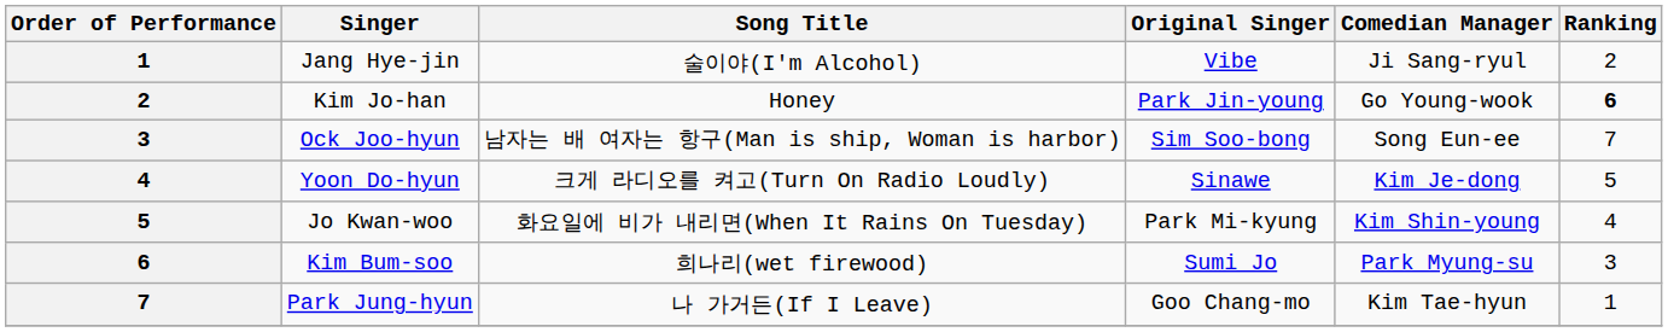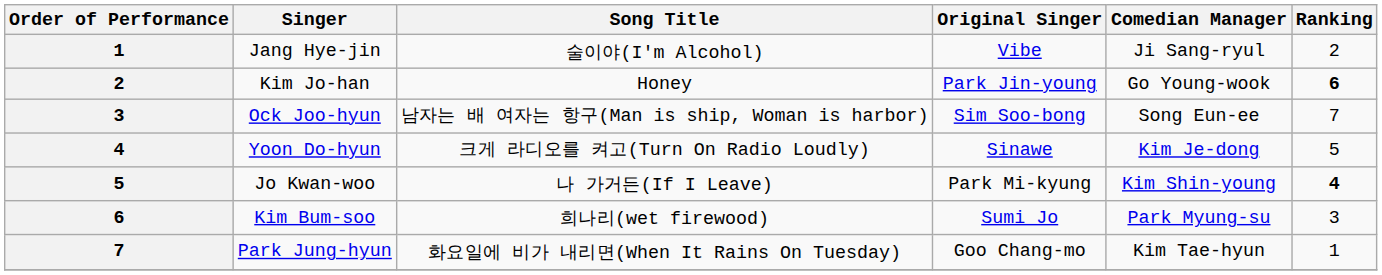 <table class="wikitable">
 <tr>
 <th>Order of Performance</th>
 <th>Singer</th>
 <th>Song Title</th>
 <th>Original Singer</th>
 <th>Comedian Manager</th>
 <th>Ranking</th>
 </tr>
 <tr align="center">
 <th>1</th>
 <td>Jang Hye-jin</td>
 <td>술이야(I'm Alcohol)</td>
 <td><a href='#'>Vibe</a></td>
 <td>Ji Sang-ryul</td>
 <td>2</td>
 </tr>
 <tr align="center">
 <th>2</th>
 <td>Kim Jo-han</td>
 <td>Honey</td>
 <td><a href='#'>Park Jin-young</a></td>
 <td>Go Young-wook</td>
 <td><strong>6</strong></td>
 </tr>
 <tr align="center">
 <th>3</th>
 <td><a href='#'>Ock Joo-hyun</a></td>
 <td>남자는 배 여자는 항구(Man is ship, Woman is harbor)</td>
 <td><a href='#'>Sim Soo-bong</a></td>
 <td>Song Eun-ee</td>
 <td>7</td>
 </tr>
 <tr align="center">
 <th>4</th>
 <td><a href='#'>Yoon Do-hyun</a></td>
 <td>크게 라디오를 켜고(Turn On Radio Loudly)</td>
 <td><a href='#'>Sinawe</a></td>
 <td><a href='#'>Kim Je-dong</a></td>
 <td>5</td>
 </tr>
 <tr align="center">
 <th>5</th>
 <td>Jo Kwan-woo</td>
-<td>화요일에 비가 내리면(When It Rains On Tuesday)</td>
+<td>나 가거든(If I Leave)</td>
 <td>Park Mi-kyung</td>
 <td><a href='#'>Kim Shin-young</a></td>
-<td>4</td>
+<td><strong>4</strong></td>
 </tr>
 <tr align="center">
 <th>6</th>
 <td><a href='#'>Kim Bum-soo</a></td>
 <td>희나리(wet firewood)</td>
 <td><a href='#'>Sumi Jo</a></td>
 <td><a href='#'>Park Myung-su</a></td>
 <td>3</td>
 </tr>
 <tr align="center">
 <th>7</th>
 <td><a href='#'>Park Jung-hyun</a></td>
-<td>나 가거든(If I Leave)</td>
+<td>화요일에 비가 내리면(When It Rains On Tuesday)</td>
 <td>Goo Chang-mo</td>
 <td>Kim Tae-hyun</td>
 <td>1</td>
 </tr>
 <tr>
 </tr>
 </table>
